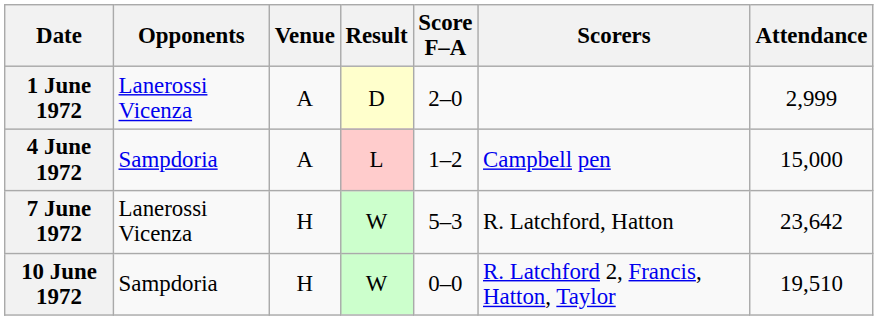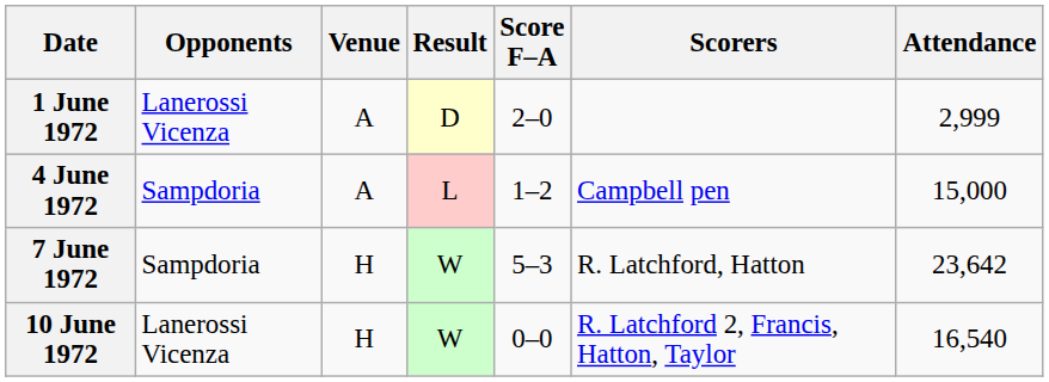 <table class="wikitable plainrowheaders" style="text-align:center">
 <tr>
 <th scope="col">Date</th>
 <th scope="col">Opponents</th>
 <th scope="col">Venue</th>
 <th scope="col">Result</th>
 <th scope="col">Score<br>F–A</th>
 <th scope="col">Scorers</th>
 <th scope="col">Attendance</th>
 </tr>
 <tr>
 <th scope="row">1 June 1972</th>
 <td align="left"><a href='#'>Lanerossi Vicenza</a></td>
 <td>A</td>
 <td style=background:#ffc>D</td>
 <td>2–0</td>
 <td></td>
 <td>2,999</td>
 </tr>
 <tr>
 <th scope="row">4 June 1972</th>
 <td align="left"><a href='#'>Sampdoria</a></td>
 <td>A</td>
 <td style=background:#fcc>L</td>
 <td>1–2</td>
 <td align="left"><a href='#'>Campbell</a> <a href='#'>pen</a></td>
 <td>15,000</td>
 </tr>
 <tr>
 <th scope="row">7 June 1972</th>
-<td align="left">Lanerossi Vicenza</td>
+<td align="left">Sampdoria</td>
 <td>H</td>
 <td style=background:#cfc>W</td>
 <td>5–3</td>
 <td align="left">R. Latchford, Hatton</td>
 <td>23,642</td>
 </tr>
 <tr>
 <th scope="row">10 June 1972</th>
-<td align="left">Sampdoria</td>
+<td align="left">Lanerossi Vicenza</td>
 <td>H</td>
 <td style=background:#cfc>W</td>
 <td>0–0</td>
 <td align="left"><a href='#'>R. Latchford</a> 2, <a href='#'>Francis</a>, <a href='#'>Hatton</a>, <a href='#'>Taylor</a></td>
-<td>19,510</td>
+<td>16,540</td>
 </tr>
 </table>
